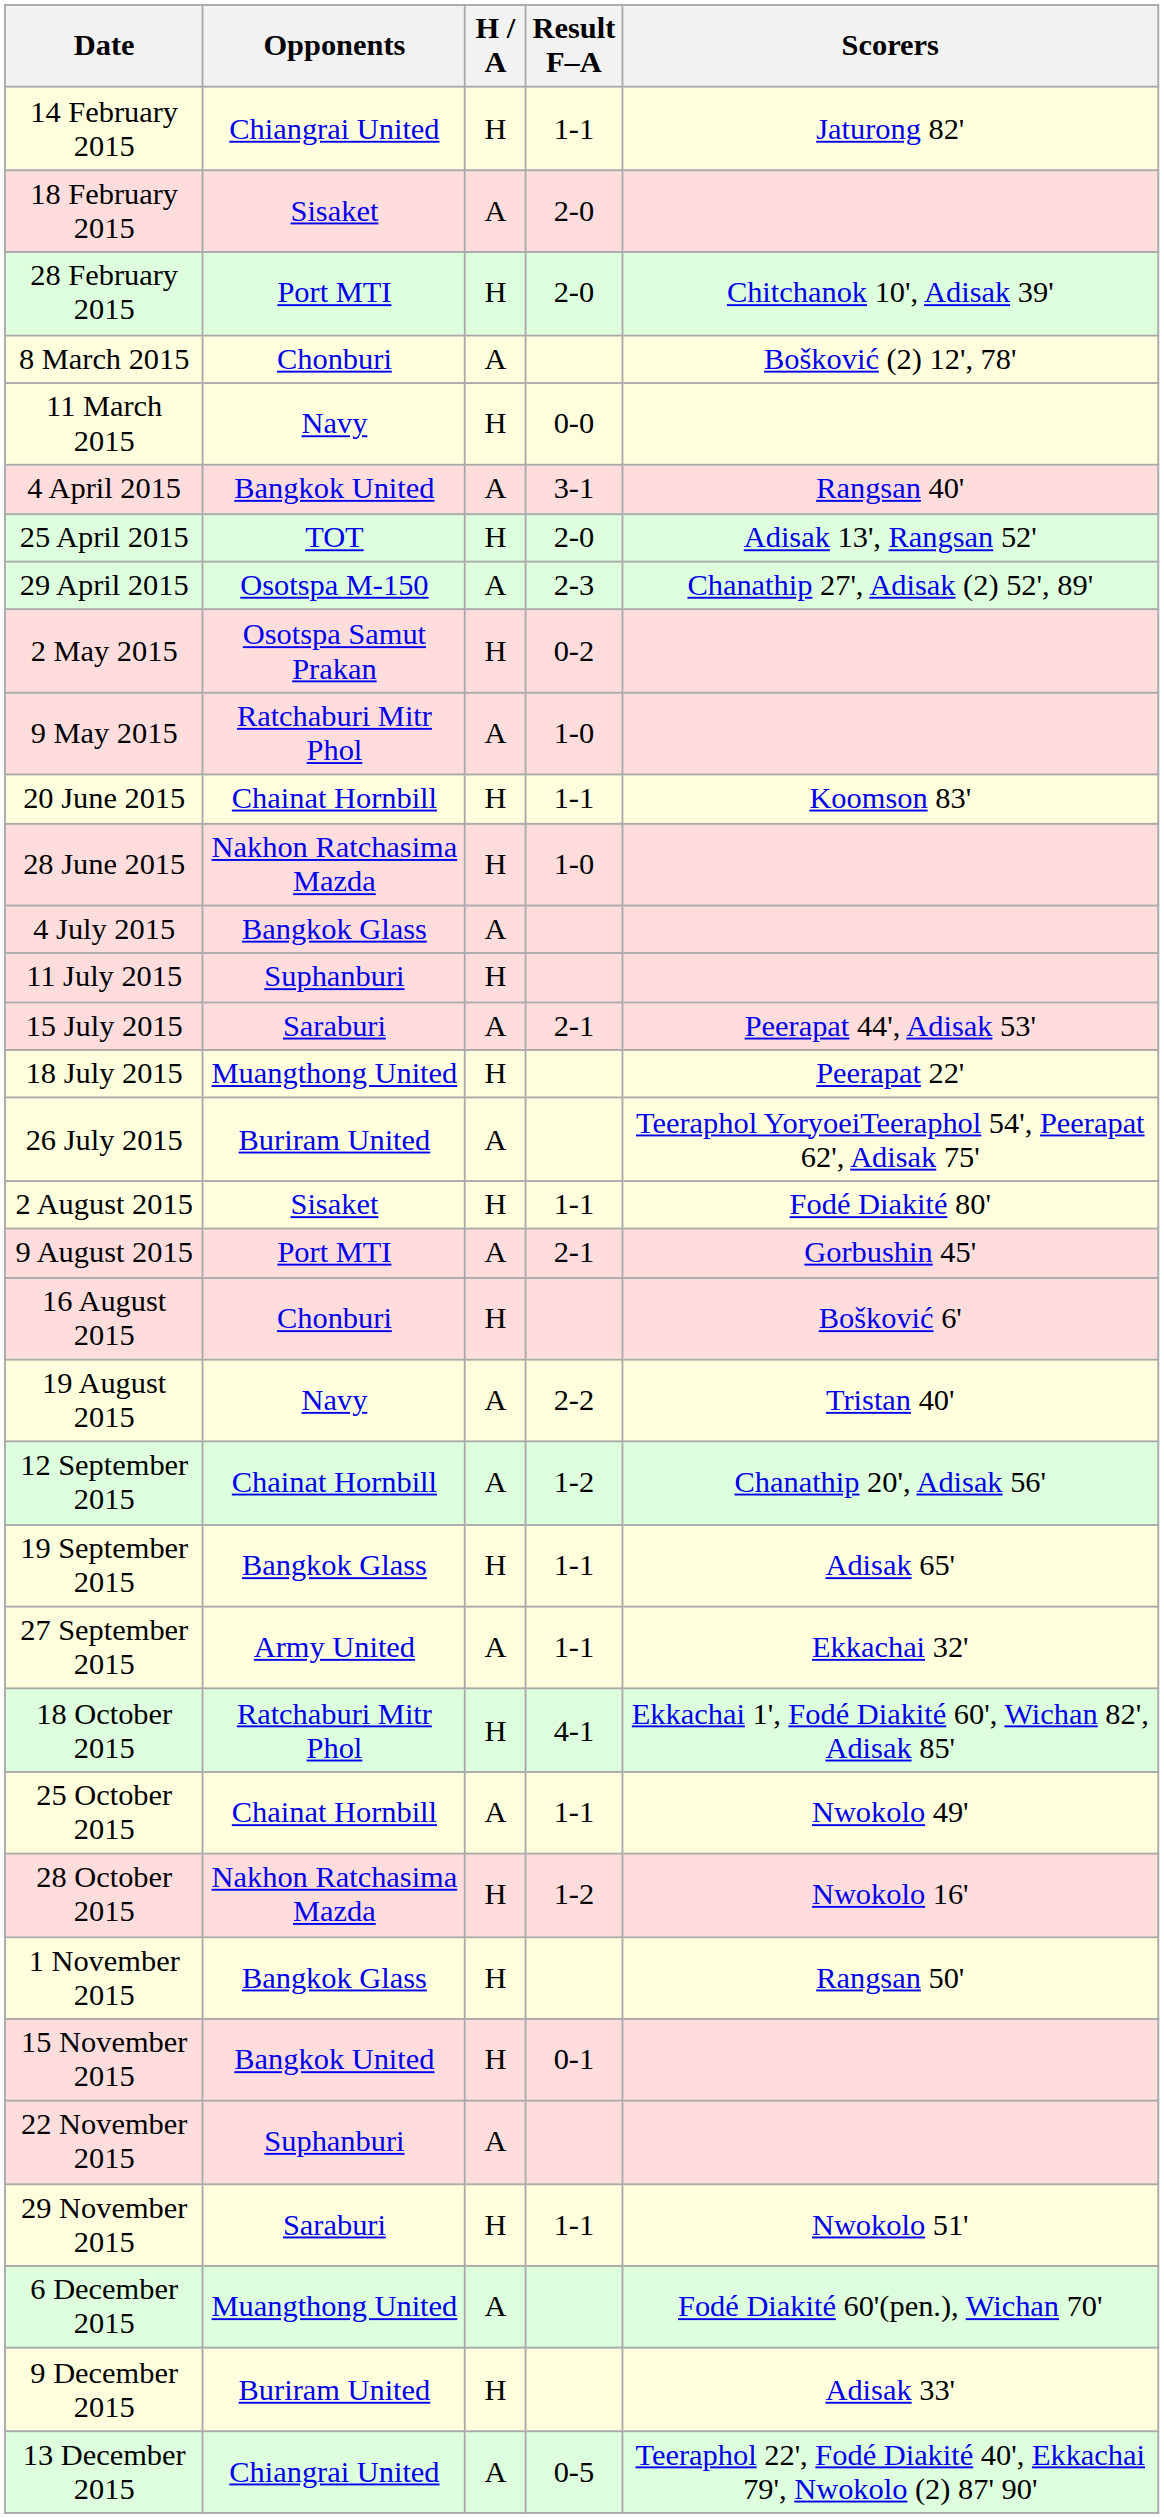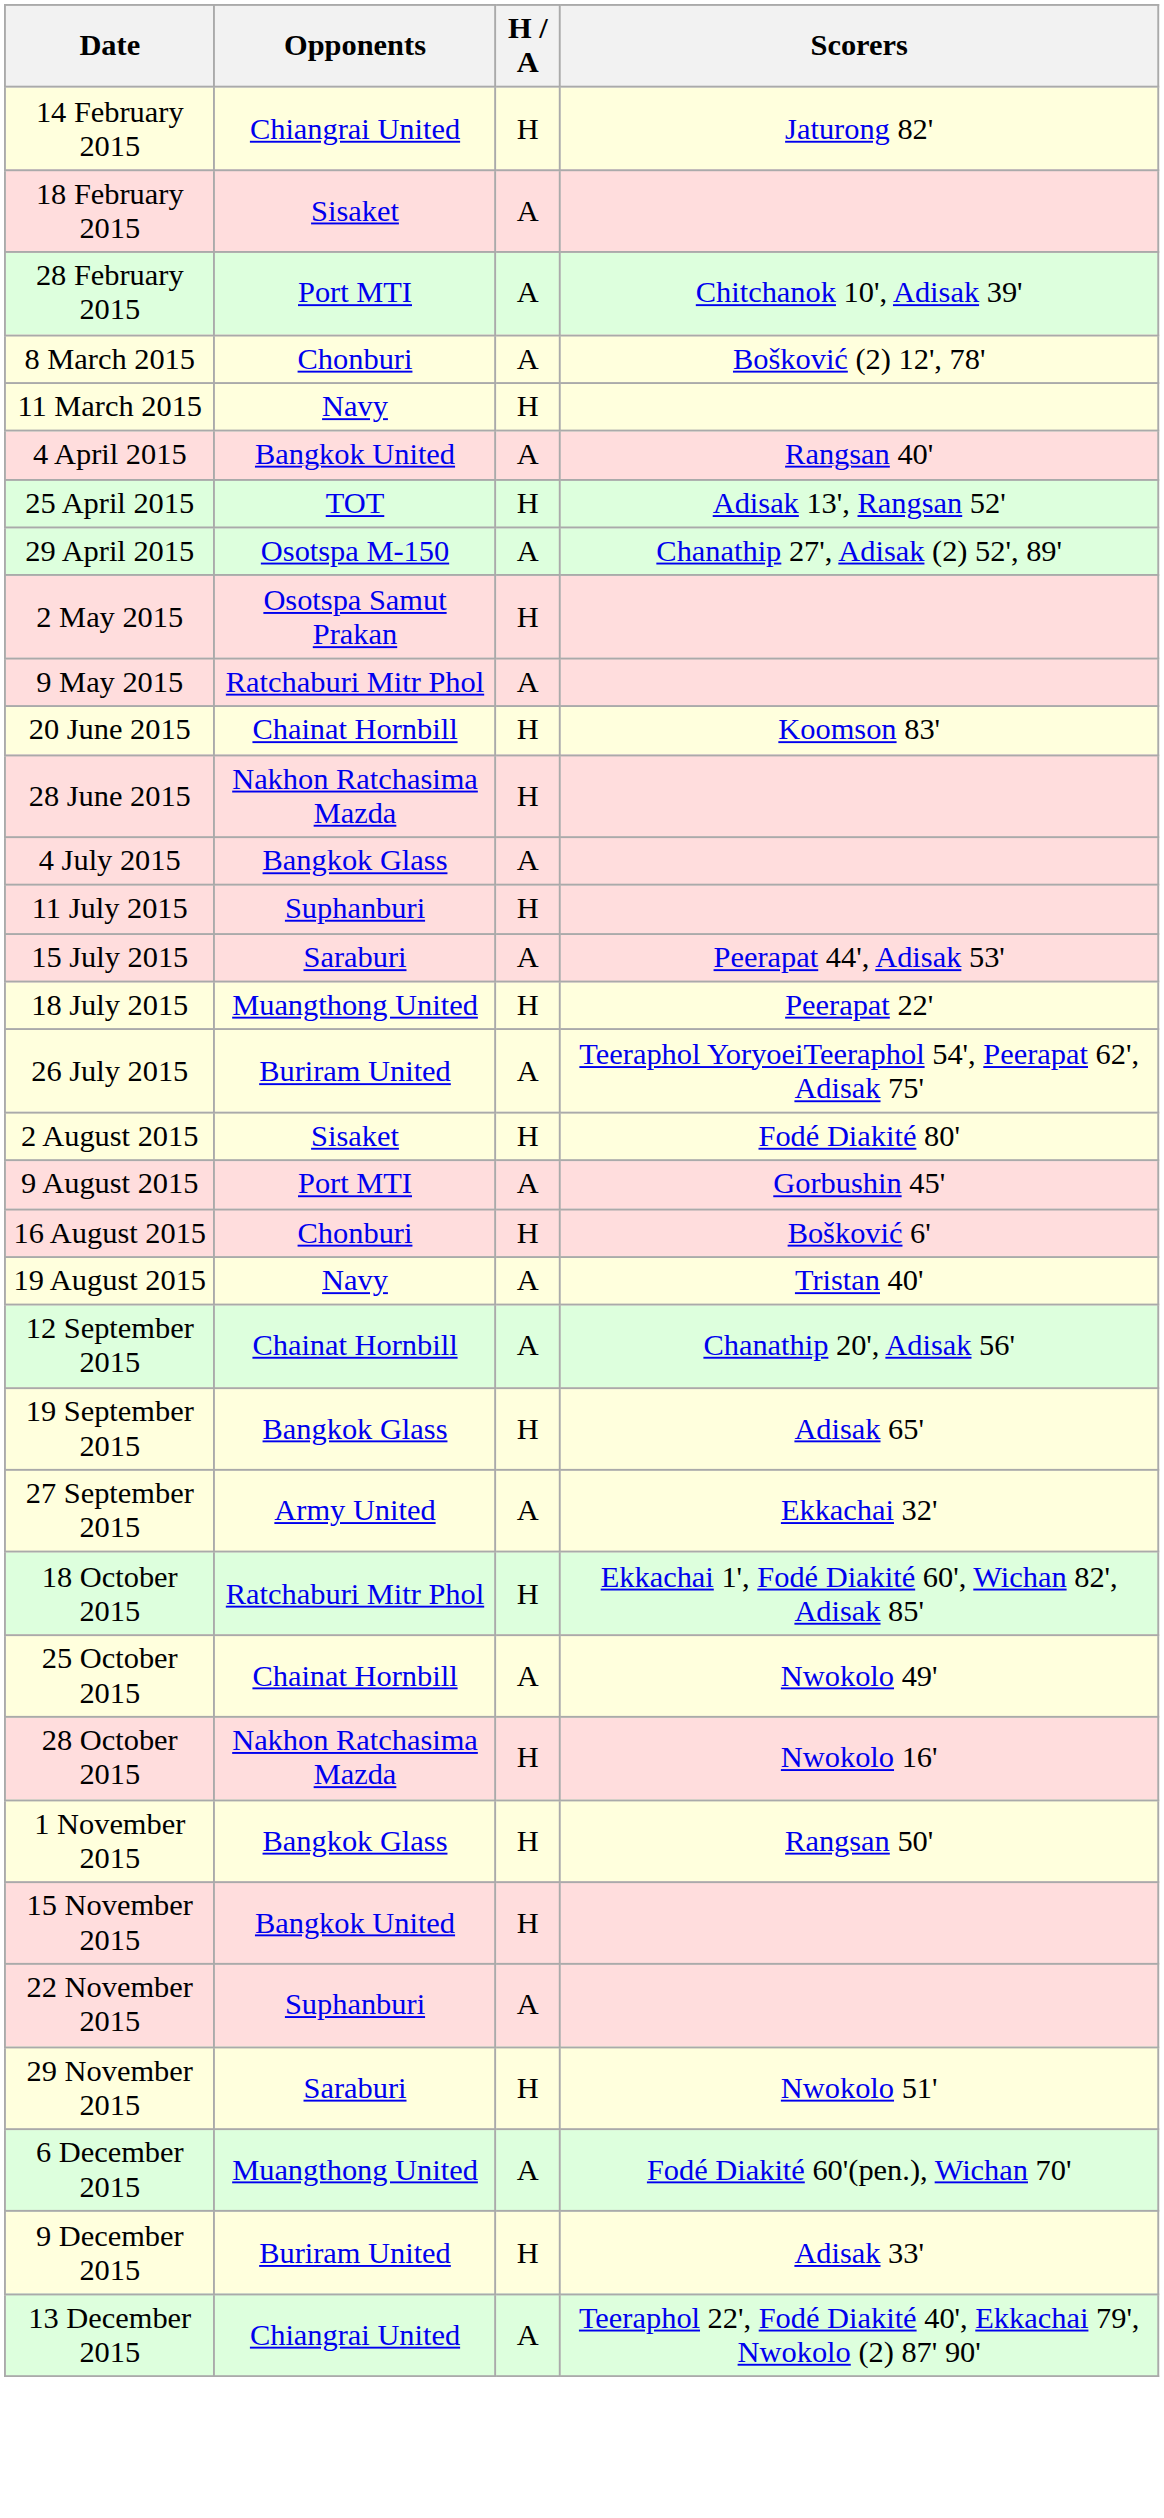 <table class="wikitable" style="text-align:center">
 <tr>
 <th>Date</th>
 <th>Opponents</th>
 <th>H / A</th>
-<th>Result<br>F–A</th>
 <th>Scorers</th>
 </tr>
 <tr bgcolor="#ffffdd">
 <td>14 February 2015</td>
 <td><a href='#'>Chiangrai United</a></td>
 <td>H</td>
-<td>1-1</td>
 <td><a href='#'>Jaturong</a> 82'</td>
 </tr>
 <tr bgcolor="#ffdddd">
 <td>18 February 2015</td>
 <td><a href='#'>Sisaket</a></td>
 <td>A</td>
-<td>2-0</td>
 <td></td>
 </tr>
 <tr bgcolor="#ddffdd">
 <td>28 February 2015</td>
 <td><a href='#'>Port MTI</a></td>
-<td>H</td>
-<td>2-0</td>
+<td>A</td>
 <td><a href='#'>Chitchanok</a> 10', <a href='#'>Adisak</a> 39'</td>
 </tr>
 <tr bgcolor="#ffffdd">
 <td>8 March 2015</td>
 <td><a href='#'>Chonburi</a></td>
 <td>A</td>
-<td><br></td>
 <td><a href='#'>Bošković</a> (2) 12', 78'</td>
 </tr>
 <tr bgcolor="#ffffdd">
 <td>11 March 2015</td>
 <td><a href='#'>Navy</a></td>
 <td>H</td>
-<td>0-0</td>
 <td></td>
 </tr>
 <tr bgcolor="#ffdddd">
 <td>4 April 2015</td>
 <td><a href='#'>Bangkok United</a></td>
 <td>A</td>
-<td>3-1</td>
 <td><a href='#'>Rangsan</a> 40'</td>
 </tr>
 <tr bgcolor="#ddffdd">
 <td>25 April 2015</td>
 <td><a href='#'>TOT</a></td>
 <td>H</td>
-<td>2-0</td>
 <td><a href='#'>Adisak</a> 13', <a href='#'>Rangsan</a> 52'</td>
 </tr>
 <tr bgcolor="#ddffdd">
 <td>29 April 2015</td>
 <td><a href='#'>Osotspa M-150</a></td>
 <td>A</td>
-<td>2-3</td>
 <td><a href='#'>Chanathip</a> 27', <a href='#'>Adisak</a> (2) 52', 89'</td>
 </tr>
 <tr bgcolor="#ffdddd">
 <td>2 May 2015</td>
 <td><a href='#'>Osotspa Samut Prakan</a></td>
 <td>H</td>
-<td>0-2</td>
 <td></td>
 </tr>
 <tr bgcolor="#ffdddd">
 <td>9 May 2015</td>
 <td><a href='#'>Ratchaburi Mitr Phol</a></td>
 <td>A</td>
-<td>1-0</td>
 <td></td>
 </tr>
 <tr bgcolor="#ffffdd">
 <td>20 June 2015</td>
 <td><a href='#'>Chainat Hornbill</a></td>
 <td>H</td>
-<td>1-1</td>
 <td><a href='#'>Koomson</a> 83'</td>
 </tr>
 <tr bgcolor="#ffdddd">
 <td>28 June 2015</td>
 <td><a href='#'>Nakhon Ratchasima Mazda</a></td>
 <td>H</td>
-<td>1-0</td>
 <td></td>
 </tr>
 <tr bgcolor="#ffdddd">
 <td>4 July 2015</td>
 <td><a href='#'>Bangkok Glass</a></td>
 <td>A</td>
-<td><br></td>
 <td></td>
 </tr>
 <tr bgcolor="#ffdddd">
 <td>11 July 2015</td>
 <td><a href='#'>Suphanburi</a></td>
 <td>H</td>
-<td><br></td>
 <td></td>
 </tr>
 <tr bgcolor="#ffdddd">
 <td>15 July 2015</td>
 <td><a href='#'>Saraburi</a></td>
 <td>A</td>
-<td>2-1</td>
 <td><a href='#'>Peerapat</a> 44', <a href='#'>Adisak</a> 53'</td>
 </tr>
 <tr bgcolor="#ffffdd">
 <td>18 July 2015</td>
 <td><a href='#'>Muangthong United</a></td>
 <td>H</td>
-<td><br></td>
 <td><a href='#'>Peerapat</a> 22'</td>
 </tr>
 <tr bgcolor="#ffffdd">
 <td>26 July 2015</td>
 <td><a href='#'>Buriram United</a></td>
 <td>A</td>
-<td><br></td>
 <td><a href='#'>Teeraphol YoryoeiTeeraphol</a> 54', <a href='#'>Peerapat</a> 62', <a href='#'>Adisak</a> 75'</td>
 </tr>
 <tr bgcolor="#ffffdd">
 <td>2 August 2015</td>
 <td><a href='#'>Sisaket</a></td>
 <td>H</td>
-<td>1-1</td>
 <td><a href='#'>Fodé Diakité</a> 80'</td>
 </tr>
 <tr bgcolor="#ffdddd">
 <td>9 August 2015</td>
 <td><a href='#'>Port MTI</a></td>
 <td>A</td>
-<td>2-1</td>
 <td><a href='#'>Gorbushin</a> 45'</td>
 </tr>
 <tr bgcolor="#ffdddd">
 <td>16 August 2015</td>
 <td><a href='#'>Chonburi</a></td>
 <td>H</td>
-<td><br></td>
 <td><a href='#'>Bošković</a> 6'</td>
 </tr>
 <tr bgcolor="#ffffdd">
 <td>19 August 2015</td>
 <td><a href='#'>Navy</a></td>
 <td>A</td>
-<td>2-2</td>
 <td><a href='#'>Tristan</a> 40'</td>
 </tr>
 <tr bgcolor="#ddffdd">
 <td>12 September 2015</td>
 <td><a href='#'>Chainat Hornbill</a></td>
 <td>A</td>
-<td>1-2</td>
 <td><a href='#'>Chanathip</a> 20', <a href='#'>Adisak</a> 56'</td>
 </tr>
 <tr bgcolor="#ffffdd">
 <td>19 September 2015</td>
 <td><a href='#'>Bangkok Glass</a></td>
 <td>H</td>
-<td>1-1</td>
 <td><a href='#'>Adisak</a> 65'</td>
 </tr>
 <tr bgcolor="#ffffdd">
 <td>27 September 2015</td>
 <td><a href='#'>Army United</a></td>
 <td>A</td>
-<td>1-1</td>
 <td><a href='#'>Ekkachai</a> 32'</td>
 </tr>
 <tr bgcolor="#ddffdd">
 <td>18 October 2015</td>
 <td><a href='#'>Ratchaburi Mitr Phol</a></td>
 <td>H</td>
-<td>4-1</td>
 <td><a href='#'>Ekkachai</a> 1', <a href='#'>Fodé Diakité</a> 60', <a href='#'>Wichan</a> 82', <a href='#'>Adisak</a> 85'</td>
 </tr>
 <tr bgcolor="#ffffdd">
 <td>25 October 2015</td>
 <td><a href='#'>Chainat Hornbill</a></td>
 <td>A</td>
-<td>1-1</td>
 <td><a href='#'>Nwokolo</a> 49'</td>
 </tr>
 <tr bgcolor="#ffdddd">
 <td>28 October 2015</td>
 <td><a href='#'>Nakhon Ratchasima Mazda</a></td>
 <td>H</td>
-<td>1-2</td>
 <td><a href='#'>Nwokolo</a> 16'</td>
 </tr>
 <tr bgcolor="#ffffdd">
 <td>1 November 2015</td>
 <td><a href='#'>Bangkok Glass</a></td>
 <td>H</td>
-<td><br></td>
 <td><a href='#'>Rangsan</a> 50'</td>
 </tr>
 <tr bgcolor="#ffdddd">
 <td>15 November 2015</td>
 <td><a href='#'>Bangkok United</a></td>
 <td>H</td>
-<td>0-1</td>
 <td></td>
 </tr>
 <tr bgcolor="#ffdddd">
 <td>22 November 2015</td>
 <td><a href='#'>Suphanburi</a></td>
 <td>A</td>
-<td><br></td>
 <td></td>
 </tr>
 <tr bgcolor="#ffffdd">
 <td>29 November 2015</td>
 <td><a href='#'>Saraburi</a></td>
 <td>H</td>
-<td>1-1</td>
 <td><a href='#'>Nwokolo</a> 51'</td>
 </tr>
 <tr bgcolor="#ddffdd">
 <td>6 December 2015</td>
 <td><a href='#'>Muangthong United</a></td>
 <td>A</td>
-<td><br></td>
 <td><a href='#'>Fodé Diakité</a> 60'(pen.), <a href='#'>Wichan</a> 70'</td>
 </tr>
 <tr bgcolor="#ffffdd">
 <td>9 December 2015</td>
 <td><a href='#'>Buriram United</a></td>
 <td>H</td>
-<td><br></td>
 <td><a href='#'>Adisak</a> 33'</td>
 </tr>
 <tr bgcolor="#ddffdd">
 <td>13 December 2015</td>
 <td><a href='#'>Chiangrai United</a></td>
 <td>A</td>
-<td>0-5</td>
 <td><a href='#'>Teeraphol</a> 22', <a href='#'>Fodé Diakité</a> 40', <a href='#'>Ekkachai</a> 79', <a href='#'>Nwokolo</a> (2) 87' 90'</td>
 </tr>
 </table>
